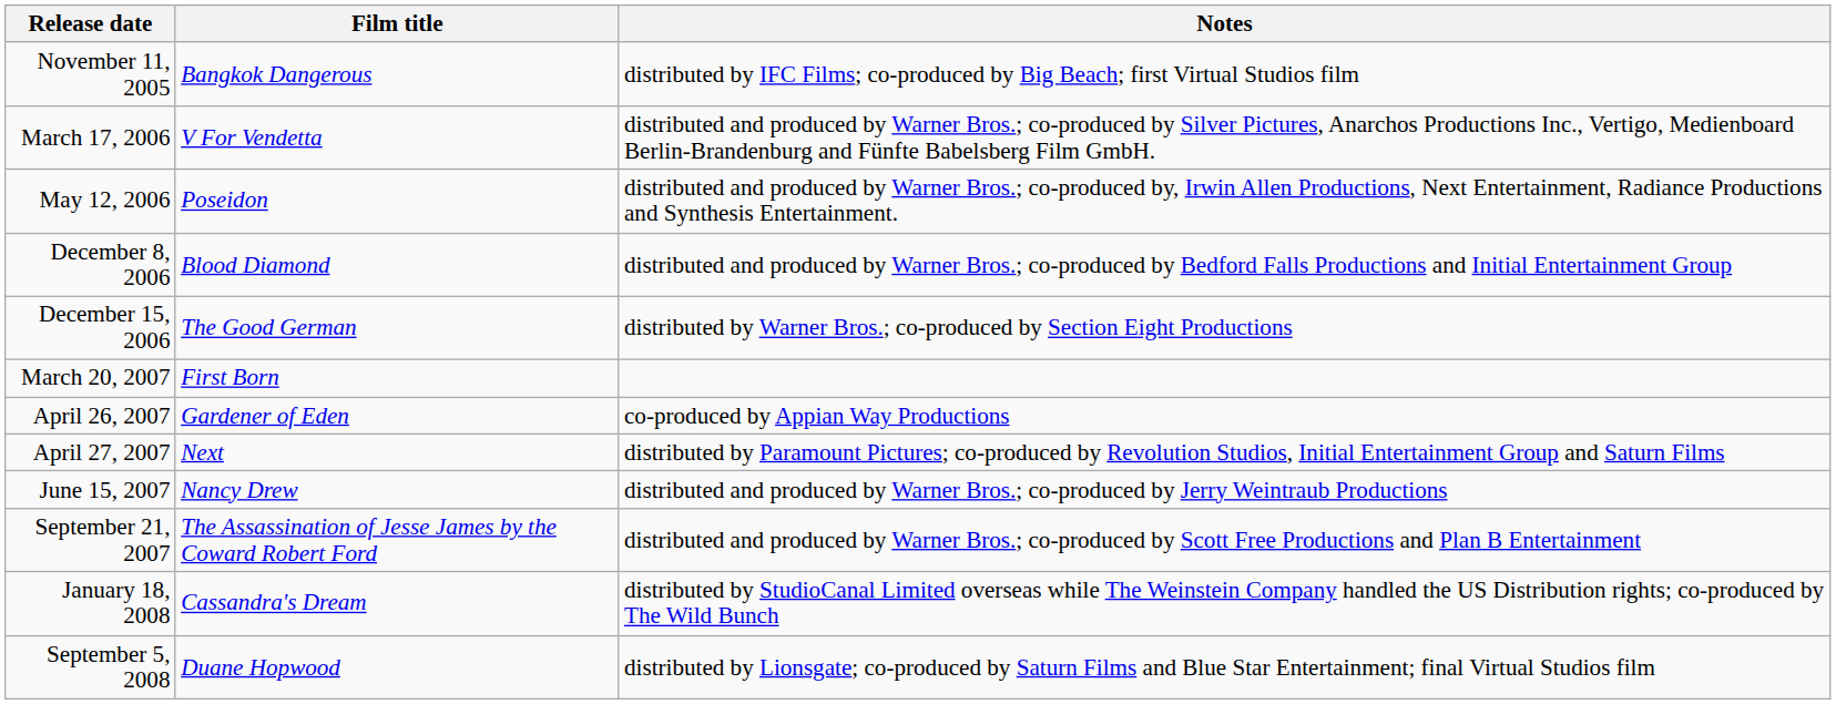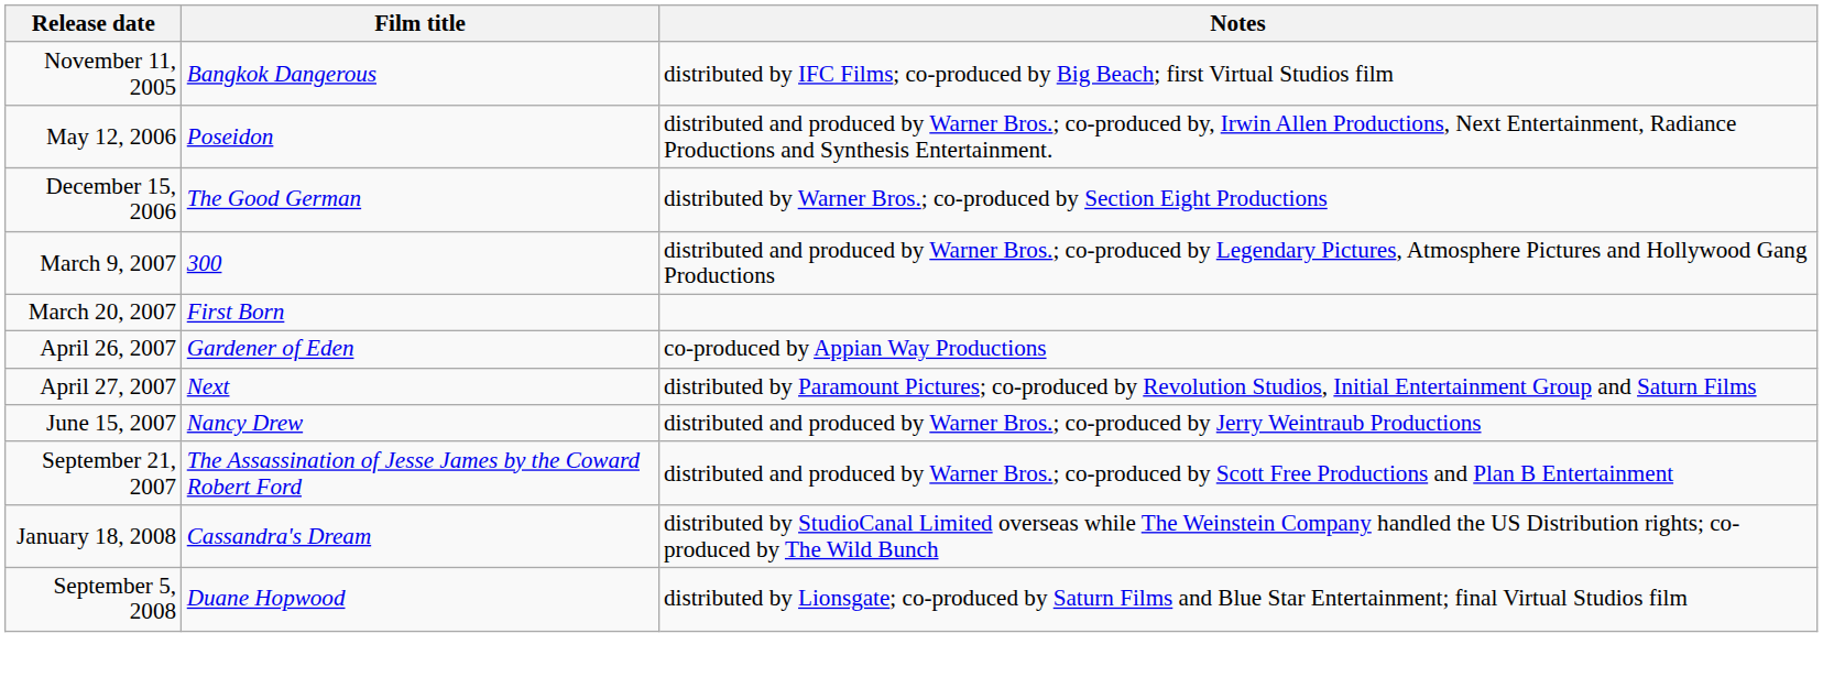 <table class="wikitable sortable">
 <tr>
 <th>Release date</th>
 <th>Film title</th>
 <th>Notes</th>
 </tr>
 <tr>
 <td align="right">November 11, 2005</td>
 <td><em><a href='#'>Bangkok Dangerous</a></em></td>
 <td>distributed by <a href='#'>IFC Films</a>; co-produced by <a href='#'>Big Beach</a>; first Virtual Studios film</td>
 </tr>
 <tr>
-<td align="right">March 17, 2006</td>
-<td><em><a href='#'>V For Vendetta</a></em></td>
-<td>distributed and produced by <a href='#'>Warner Bros.</a>; co-produced by <a href='#'>Silver Pictures</a>, Anarchos Productions Inc., Vertigo, Medienboard Berlin-Brandenburg and Fünfte Babelsberg Film GmbH.</td>
-</tr>
-<tr>
 <td align="right">May 12, 2006</td>
 <td><em><a href='#'>Poseidon</a></em></td>
 <td>distributed and produced by <a href='#'>Warner Bros.</a>; co-produced by, <a href='#'>Irwin Allen Productions</a>, Next Entertainment, Radiance Productions and Synthesis Entertainment.</td>
 </tr>
 <tr>
-<td align="right">December 8, 2006</td>
-<td><em><a href='#'>Blood Diamond</a></em></td>
-<td>distributed and produced by <a href='#'>Warner Bros.</a>; co-produced by <a href='#'>Bedford Falls Productions</a> and <a href='#'>Initial Entertainment Group</a></td>
-</tr>
-<tr>
 <td align="right">December 15, 2006</td>
 <td><em><a href='#'>The Good German</a></em></td>
 <td>distributed by <a href='#'>Warner Bros.</a>; co-produced by <a href='#'>Section Eight Productions</a></td>
+</tr>
+<tr>
+<td align="right">March 9, 2007</td>
+<td><em><a href='#'>300</a></em></td>
+<td>distributed and produced by <a href='#'>Warner Bros.</a>; co-produced by <a href='#'>Legendary Pictures</a>, Atmosphere Pictures and Hollywood Gang Productions</td>
 </tr>
 <tr>
 <td align="right">March 20, 2007</td>
 <td><em><a href='#'>First Born</a></em></td>
 <td></td>
 </tr>
 <tr>
 <td align="right">April 26, 2007</td>
 <td><em><a href='#'>Gardener of Eden</a></em></td>
 <td>co-produced by <a href='#'>Appian Way Productions</a></td>
 </tr>
 <tr>
 <td align="right">April 27, 2007</td>
 <td><em><a href='#'>Next</a></em></td>
 <td>distributed by <a href='#'>Paramount Pictures</a>; co-produced by <a href='#'>Revolution Studios</a>, <a href='#'>Initial Entertainment Group</a> and <a href='#'>Saturn Films</a></td>
 </tr>
 <tr>
 <td align="right">June 15, 2007</td>
 <td><em><a href='#'>Nancy Drew</a></em></td>
 <td>distributed and produced by <a href='#'>Warner Bros.</a>; co-produced by <a href='#'>Jerry Weintraub Productions</a></td>
 </tr>
 <tr>
 <td align="right">September 21, 2007</td>
 <td><em><a href='#'>The Assassination of Jesse James by the Coward Robert Ford</a></em></td>
 <td>distributed and produced by <a href='#'>Warner Bros.</a>; co-produced by <a href='#'>Scott Free Productions</a> and <a href='#'>Plan B Entertainment</a></td>
 </tr>
 <tr>
 <td align="right">January 18, 2008</td>
 <td><em><a href='#'>Cassandra's Dream</a></em></td>
 <td>distributed by <a href='#'>StudioCanal Limited</a> overseas while <a href='#'>The Weinstein Company</a> handled the US Distribution rights; co-produced by <a href='#'>The Wild Bunch</a></td>
 </tr>
 <tr>
 <td align="right">September 5, 2008</td>
 <td><em><a href='#'>Duane Hopwood</a></em></td>
 <td>distributed by <a href='#'>Lionsgate</a>; co-produced by <a href='#'>Saturn Films</a> and Blue Star Entertainment; final Virtual Studios film</td>
 </tr>
 </table>
